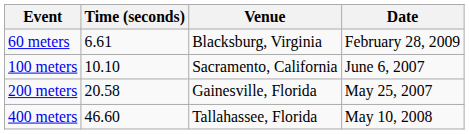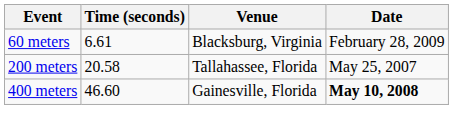 <table class="wikitable">
 <tr>
 <th>Event</th>
 <th>Time (seconds)</th>
 <th>Venue</th>
 <th>Date</th>
 </tr>
 <tr>
 <td><a href='#'>60 meters</a></td>
 <td>6.61</td>
 <td>Blacksburg, Virginia</td>
 <td>February 28, 2009</td>
 </tr>
 <tr>
-<td><a href='#'>100 meters</a></td>
-<td>10.10</td>
-<td>Sacramento, California</td>
-<td>June 6, 2007</td>
-</tr>
-<tr>
 <td><a href='#'>200 meters</a></td>
 <td>20.58</td>
-<td>Gainesville, Florida</td>
+<td>Tallahassee, Florida</td>
 <td>May 25, 2007</td>
 </tr>
 <tr>
 <td><a href='#'>400 meters</a></td>
 <td>46.60</td>
-<td>Tallahassee, Florida</td>
-<td>May 10, 2008</td>
+<td>Gainesville, Florida</td>
+<td><strong>May 10, 2008</strong></td>
 </tr>
 </table>
